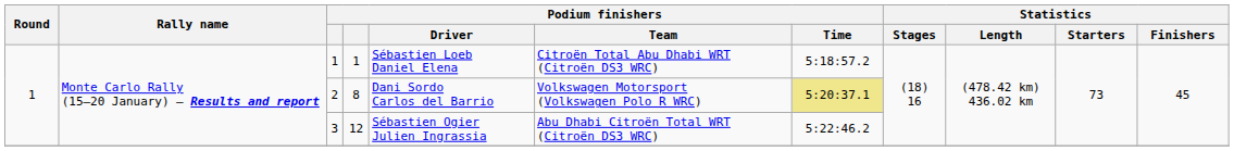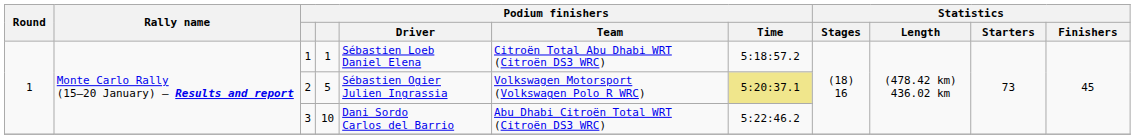 <table class="wikitable" width=90% style="font-size:85%;">
 <tr>
 <th rowspan=2>Round</th>
 <th style="width:22em" rowspan=2>Rally name</th>
 <th colspan=5>Podium finishers</th>
 <th colspan=4>Statistics</th>
 </tr>
 <tr>
 <th></th>
 <th></th>
 <th>Driver</th>
 <th>Team</th>
 <th>Time</th>
 <th>Stages</th>
 <th>Length</th>
 <th>Starters</th>
 <th>Finishers</th>
 </tr>
 <tr>
 <td rowspan=3 align=center>1</td>
 <td rowspan=3 nowrap> <a href='#'>Monte Carlo Rally</a><br>(15–20 January) — <strong><em><a href='#'>Results and report</a></em></strong></td>
 <td align=center>1</td>
 <td align=center>1</td>
 <td nowrap> <a href='#'>Sébastien Loeb</a><br> <a href='#'>Daniel Elena</a></td>
 <td nowrap> <a href='#'>Citroën Total Abu Dhabi WRT</a><br> (<a href='#'>Citroën DS3 WRC</a>)</td>
 <td align=center>5:18:57.2</td>
 <td rowspan=3 align=center>(18)<br>16</td>
 <td rowspan=3 align=center>(478.42 km)<br>436.02 km</td>
 <td rowspan=3 align=center>73</td>
 <td rowspan=3 align=center>45</td>
 </tr>
 <tr>
 <td align=center>2</td>
-<td align=center>8</td>
-<td nowrap> <a href='#'>Dani Sordo</a><br> <a href='#'>Carlos del Barrio</a></td>
+<td align=center>5</td>
+<td nowrap> <a href='#'>Sébastien Ogier</a><br> <a href='#'>Julien Ingrassia</a></td>
 <td nowrap> <a href='#'>Volkswagen Motorsport</a><br> (<a href='#'>Volkswagen Polo R WRC</a>)</td>
 <td align=center style="background: khaki;">5:20:37.1</td>
 </tr>
 <tr>
 <td align=center>3</td>
-<td align=center>12</td>
-<td nowrap> <a href='#'>Sébastien Ogier</a><br> <a href='#'>Julien Ingrassia</a></td>
+<td align=center>10</td>
+<td nowrap> <a href='#'>Dani Sordo</a><br> <a href='#'>Carlos del Barrio</a></td>
 <td nowrap> <a href='#'>Abu Dhabi Citroën Total WRT</a><br> (<a href='#'>Citroën DS3 WRC</a>)</td>
 <td align=center>5:22:46.2</td>
 </tr>
 <tr>
 </tr>
 </table>
